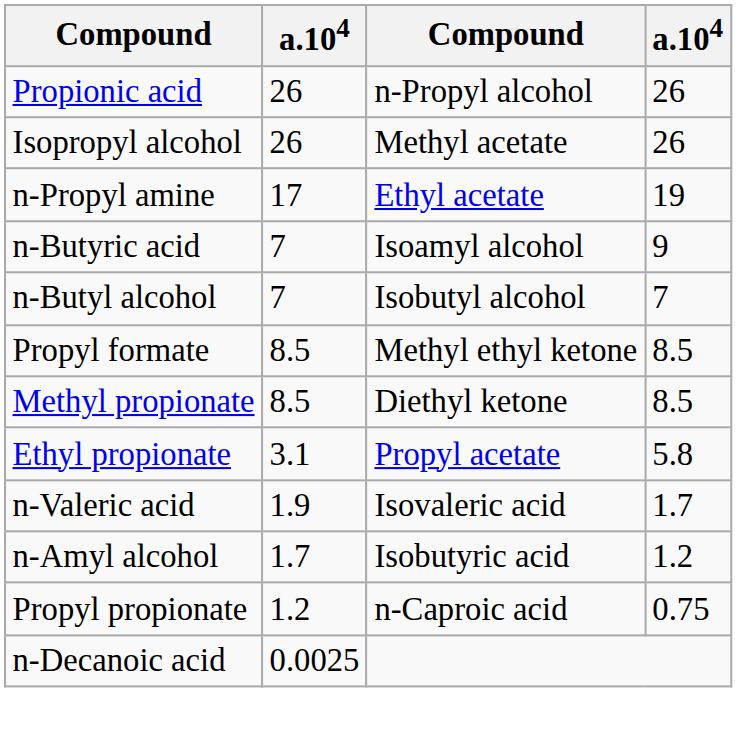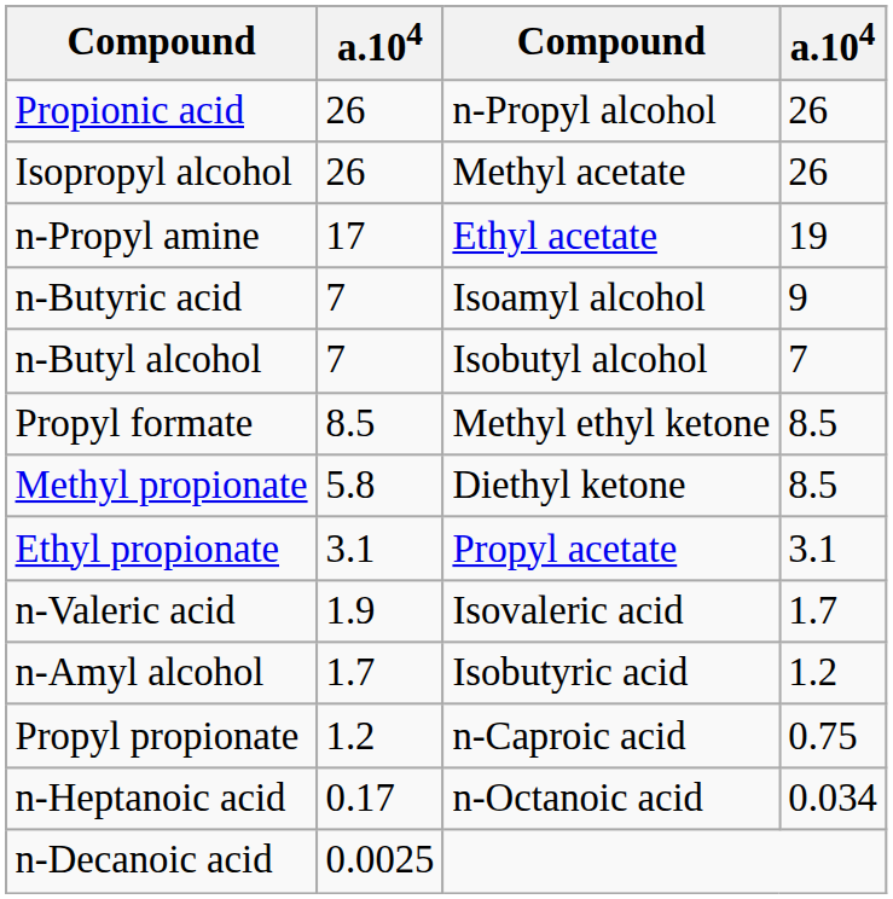 <table class="wikitable" border="1">
 <tr>
 <th>Compound</th>
 <th>a.10<sup>4</sup></th>
 <th>Compound</th>
 <th>a.10<sup>4</sup></th>
 </tr>
 <tr>
 <td><a href='#'>Propionic acid</a></td>
 <td>26</td>
 <td>n-Propyl alcohol</td>
 <td>26</td>
 </tr>
 <tr>
 <td>Isopropyl alcohol</td>
 <td>26</td>
 <td>Methyl acetate</td>
 <td>26</td>
 </tr>
 <tr>
 <td>n-Propyl amine</td>
 <td>17</td>
 <td><a href='#'>Ethyl acetate</a></td>
 <td>19</td>
 </tr>
 <tr>
 <td>n-Butyric acid</td>
 <td>7</td>
 <td>Isoamyl alcohol</td>
 <td>9</td>
 </tr>
 <tr>
 <td>n-Butyl alcohol</td>
 <td>7</td>
 <td>Isobutyl alcohol</td>
 <td>7</td>
 </tr>
 <tr>
 <td>Propyl formate</td>
 <td>8.5</td>
 <td>Methyl ethyl ketone</td>
 <td>8.5</td>
 </tr>
 <tr>
 <td><a href='#'>Methyl propionate</a></td>
-<td>8.5</td>
+<td>5.8</td>
 <td>Diethyl ketone</td>
 <td>8.5</td>
 </tr>
 <tr>
 <td><a href='#'>Ethyl propionate</a></td>
 <td>3.1</td>
 <td><a href='#'>Propyl acetate</a></td>
-<td>5.8</td>
+<td>3.1</td>
 </tr>
 <tr>
 <td>n-Valeric acid</td>
 <td>1.9</td>
 <td>Isovaleric acid</td>
 <td>1.7</td>
 </tr>
 <tr>
 <td>n-Amyl alcohol</td>
 <td>1.7</td>
 <td>Isobutyric acid</td>
 <td>1.2</td>
 </tr>
 <tr>
 <td>Propyl propionate</td>
 <td>1.2</td>
 <td>n-Caproic acid</td>
 <td>0.75</td>
 </tr>
 <tr>
+<td>n-Heptanoic acid</td>
+<td>0.17</td>
+<td>n-Octanoic acid</td>
+<td>0.034</td>
+</tr>
+<tr>
 <td>n-Decanoic acid</td>
 <td>0.0025</td>
 </tr>
 </table>
